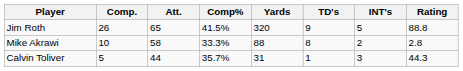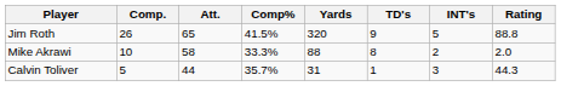 <table class="wikitable sortable">
 <tr>
 <th bgcolor="#DDDDFF" width="16%">Player</th>
 <th bgcolor="#DDDDFF" width="9%">Comp.</th>
 <th bgcolor="#DDDDFF" width="9%">Att.</th>
 <th bgcolor="#DDDDFF" width="9%">Comp%</th>
 <th bgcolor="#DDDDFF" width="9%">Yards</th>
 <th bgcolor="#DDDDFF" width="9%">TD's</th>
 <th bgcolor="#DDDDFF" width="9%">INT's</th>
 <th bgcolor="#DDDDFF" width="9%">Rating</th>
 </tr>
 <tr>
 <td>Jim Roth</td>
 <td>26</td>
 <td>65</td>
 <td>41.5%</td>
 <td>320</td>
 <td>9</td>
 <td>5</td>
 <td>88.8</td>
 </tr>
 <tr>
 <td>Mike Akrawi</td>
 <td>10</td>
 <td>58</td>
 <td>33.3%</td>
 <td>88</td>
 <td>8</td>
 <td>2</td>
-<td>2.8</td>
+<td>2.0</td>
 </tr>
 <tr>
 <td>Calvin Toliver</td>
 <td>5</td>
 <td>44</td>
 <td>35.7%</td>
 <td>31</td>
 <td>1</td>
 <td>3</td>
 <td>44.3</td>
 </tr>
 </table>
